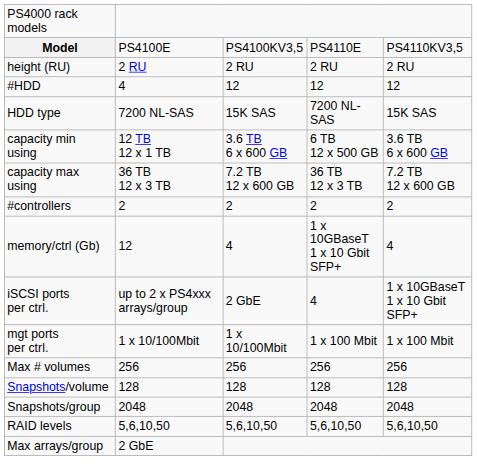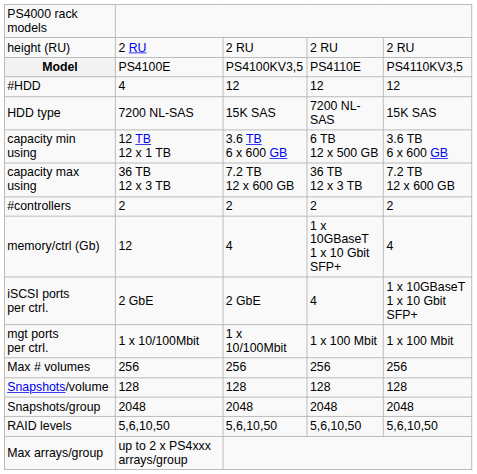 <table class="wikitable">
 <tr>
 <td>PS4000 rack models</td>
+</tr>
+<tr>
+<td>height (RU)</td>
+<td>2 <a href='#'>RU</a></td>
+<td>2 RU</td>
+<td>2 RU</td>
+<td>2 RU</td>
 </tr>
 <tr>
 <th>Model</th>
 <td>PS4100E</td>
 <td>PS4100KV3,5</td>
 <td>PS4110E</td>
 <td>PS4110KV3,5</td>
-</tr>
-<tr>
-<td>height (RU)</td>
-<td>2 <a href='#'>RU</a></td>
-<td>2 RU</td>
-<td>2 RU</td>
-<td>2 RU</td>
 </tr>
 <tr>
 <td>#HDD</td>
 <td>4</td>
 <td>12</td>
 <td>12</td>
 <td>12</td>
 </tr>
 <tr>
 <td>HDD type</td>
 <td>7200 NL-SAS</td>
 <td>15K SAS</td>
 <td>7200 NL-SAS</td>
 <td>15K SAS</td>
 </tr>
 <tr>
 <td>capacity min<br>using</td>
 <td>12 <a href='#'>TB</a><br>12 x 1 TB</td>
 <td>3.6 <a href='#'>TB</a><br> 6 x 600 <a href='#'>GB</a></td>
 <td>6 TB<br>12 x 500 GB</td>
 <td>3.6 TB<br> 6 x 600 <a href='#'>GB</a></td>
 </tr>
 <tr>
 <td>capacity max<br>using</td>
 <td>36 TB<br> 12 x 3 TB</td>
 <td>7.2 TB<br> 12 x 600 GB</td>
 <td>36 TB<br> 12 x 3 TB</td>
 <td>7.2 TB<br> 12 x 600 GB</td>
 </tr>
 <tr>
 <td>#controllers</td>
 <td>2</td>
 <td>2</td>
 <td>2</td>
 <td>2</td>
 </tr>
 <tr>
 <td>memory/ctrl (Gb)</td>
 <td>12</td>
 <td>4</td>
 <td>1 x 10GBaseT<br>1 x 10 Gbit SFP+</td>
 <td>4</td>
 </tr>
 <tr>
 <td>iSCSI ports<br>per ctrl.</td>
-<td>up to 2 x PS4xxx arrays/group</td>
+<td>2 GbE</td>
 <td>2 GbE</td>
 <td>4</td>
 <td>1 x 10GBaseT<br>1 x 10 Gbit SFP+</td>
 </tr>
 <tr>
 <td>mgt ports<br>per ctrl.</td>
 <td>1 x 10/100Mbit</td>
 <td>1 x 10/100Mbit</td>
 <td>1 x 100 Mbit</td>
 <td>1 x 100 Mbit</td>
 </tr>
 <tr>
 <td>Max # volumes</td>
 <td>256</td>
 <td>256</td>
 <td>256</td>
 <td>256</td>
 </tr>
 <tr>
 <td><a href='#'>Snapshots</a>/volume</td>
 <td>128</td>
 <td>128</td>
 <td>128</td>
 <td>128</td>
 </tr>
 <tr>
 <td>Snapshots/group</td>
 <td>2048</td>
 <td>2048</td>
 <td>2048</td>
 <td>2048</td>
 </tr>
 <tr>
 <td>RAID levels</td>
 <td>5,6,10,50</td>
 <td>5,6,10,50</td>
 <td>5,6,10,50</td>
 <td>5,6,10,50</td>
 </tr>
 <tr>
 <td>Max arrays/group</td>
-<td>2 GbE</td>
+<td>up to 2 x PS4xxx arrays/group</td>
 </tr>
 </table>
